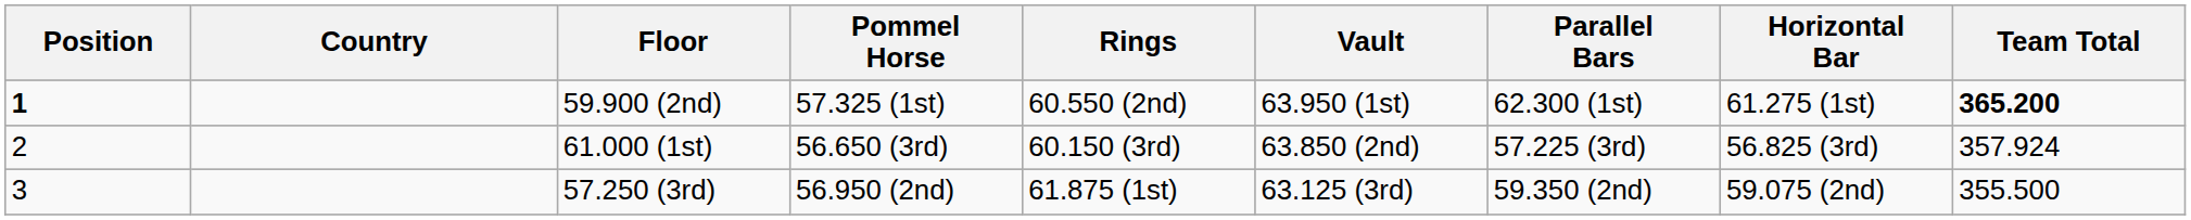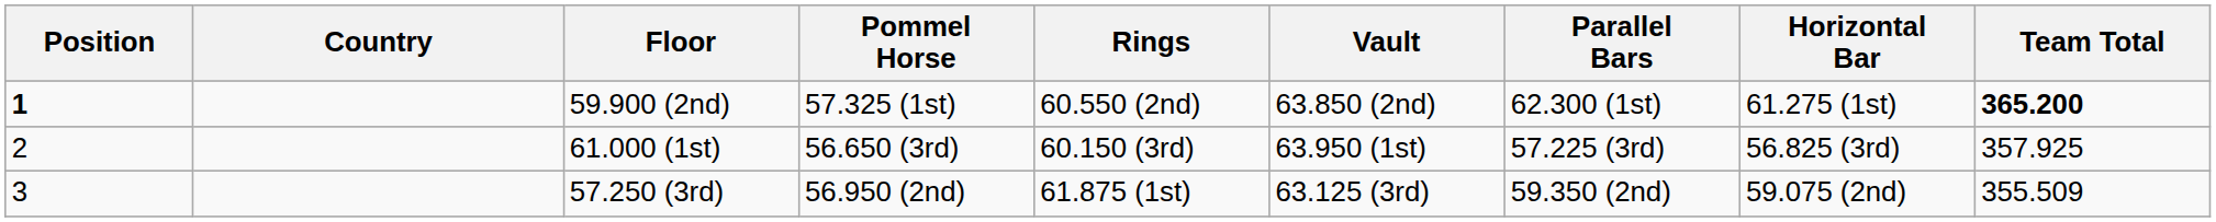 <table class="wikitable sortable" style="text-align:left;">
 <tr>
 <th style="width:5.5%;">Position</th>
 <th style="width:11%;">Country</th>
 <th style="width:7%;">Floor</th>
 <th style="width:7%;">Pommel<br>Horse</th>
 <th style="width:7%;">Rings</th>
 <th style="width:7%;">Vault</th>
 <th style="width:7%;">Parallel<br>Bars</th>
 <th style="width:7%;">Horizontal<br>Bar</th>
 <th style="width:7%;">Team Total</th>
 </tr>
 <tr>
 <td><strong>1</strong></td>
 <td align=left></td>
 <td>59.900 (2nd)</td>
 <td>57.325 (1st)</td>
 <td>60.550 (2nd)</td>
-<td>63.950 (1st)</td>
+<td>63.850 (2nd)</td>
 <td>62.300 (1st)</td>
 <td>61.275 (1st)</td>
 <td><strong>365.200</strong></td>
 </tr>
 <tr>
 <td>2</td>
 <td align=left></td>
 <td>61.000 (1st)</td>
 <td>56.650 (3rd)</td>
 <td>60.150 (3rd)</td>
-<td>63.850 (2nd)</td>
+<td>63.950 (1st)</td>
 <td>57.225 (3rd)</td>
 <td>56.825 (3rd)</td>
-<td>357.924</td>
+<td>357.925</td>
 </tr>
 <tr>
 <td>3</td>
 <td align=left></td>
 <td>57.250 (3rd)</td>
 <td>56.950 (2nd)</td>
 <td>61.875 (1st)</td>
 <td>63.125 (3rd)</td>
 <td>59.350 (2nd)</td>
 <td>59.075 (2nd)</td>
-<td>355.500</td>
+<td>355.509</td>
 </tr>
 </table>
